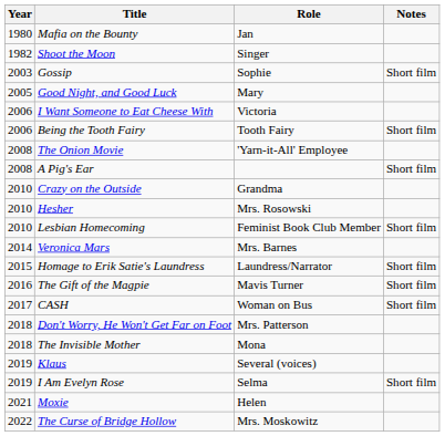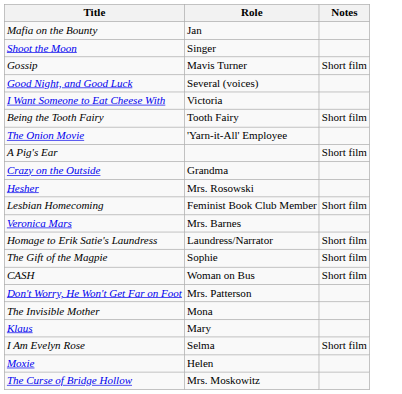 <table class="wikitable sortable">
 <tr>
-<th>Year</th>
 <th>Title</th>
 <th>Role</th>
 <th>Notes</th>
 </tr>
 <tr>
-<td>1980</td>
 <td><em>Mafia on the Bounty</em></td>
 <td>Jan</td>
 <td></td>
 </tr>
 <tr>
-<td>1982</td>
 <td><em><a href='#'>Shoot the Moon</a></em></td>
 <td>Singer</td>
 <td></td>
 </tr>
 <tr>
-<td>2003</td>
 <td><em>Gossip</em></td>
-<td>Sophie</td>
+<td>Mavis Turner</td>
 <td>Short film</td>
 </tr>
 <tr>
-<td>2005</td>
 <td><em><a href='#'>Good Night, and Good Luck</a></em></td>
-<td>Mary</td>
+<td>Several (voices)</td>
 <td></td>
 </tr>
 <tr>
-<td>2006</td>
 <td><em><a href='#'>I Want Someone to Eat Cheese With</a></em></td>
 <td>Victoria</td>
 <td></td>
 </tr>
 <tr>
-<td>2006</td>
 <td><em>Being the Tooth Fairy</em></td>
 <td>Tooth Fairy</td>
 <td>Short film</td>
 </tr>
 <tr>
-<td>2008</td>
 <td><em><a href='#'>The Onion Movie</a></em></td>
 <td>'Yarn-it-All' Employee</td>
 <td></td>
 </tr>
 <tr>
-<td>2008</td>
 <td><em>A Pig's Ear</em></td>
 <td></td>
 <td>Short film</td>
 </tr>
 <tr>
-<td>2010</td>
 <td><em><a href='#'>Crazy on the Outside</a></em></td>
 <td>Grandma</td>
 <td></td>
 </tr>
 <tr>
-<td>2010</td>
 <td><em><a href='#'>Hesher</a></em></td>
 <td>Mrs. Rosowski</td>
 <td></td>
 </tr>
 <tr>
-<td>2010</td>
 <td><em>Lesbian Homecoming</em></td>
 <td>Feminist Book Club Member</td>
 <td>Short film</td>
 </tr>
 <tr>
-<td>2014</td>
 <td><em><a href='#'>Veronica Mars</a></em></td>
 <td>Mrs. Barnes</td>
 <td></td>
 </tr>
 <tr>
-<td>2015</td>
 <td><em>Homage to Erik Satie's Laundress</em></td>
 <td>Laundress/Narrator</td>
 <td>Short film</td>
 </tr>
 <tr>
-<td>2016</td>
 <td><em>The Gift of the Magpie</em></td>
-<td>Mavis Turner</td>
+<td>Sophie</td>
 <td>Short film</td>
 </tr>
 <tr>
-<td>2017</td>
 <td><em>CASH</em></td>
 <td>Woman on Bus</td>
 <td>Short film</td>
 </tr>
 <tr>
-<td>2018</td>
 <td><em><a href='#'>Don't Worry, He Won't Get Far on Foot</a></em></td>
 <td>Mrs. Patterson</td>
 <td></td>
 </tr>
 <tr>
-<td>2018</td>
 <td><em>The Invisible Mother</em></td>
 <td>Mona</td>
 <td></td>
 </tr>
 <tr>
-<td>2019</td>
 <td><em><a href='#'>Klaus</a></em></td>
-<td>Several (voices)</td>
+<td>Mary</td>
 <td></td>
 </tr>
 <tr>
-<td>2019</td>
 <td><em>I Am Evelyn Rose</em></td>
 <td>Selma</td>
 <td>Short film</td>
 </tr>
 <tr>
-<td>2021</td>
 <td><em><a href='#'>Moxie</a></em></td>
 <td>Helen</td>
 <td></td>
 </tr>
 <tr>
-<td>2022</td>
 <td><em><a href='#'>The Curse of Bridge Hollow</a></em></td>
 <td>Mrs. Moskowitz</td>
 <td></td>
 </tr>
 </table>
